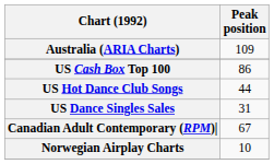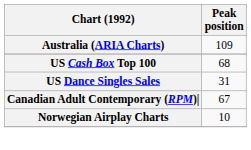 <table class="wikitable sortable plainrowheaders" style="text-align:center;">
 <tr>
 <th scope="col">Chart (1992)</th>
 <th scope="col">Peak<br>position</th>
 </tr>
 <tr>
 <th scope="row">Australia (<a href='#'>ARIA Charts</a>)</th>
 <td>109</td>
 </tr>
 <tr>
 </tr>
 <tr>
 </tr>
 <tr>
 <th scope="row">US <em><a href='#'>Cash Box</a></em> Top 100</th>
-<td>86</td>
-</tr>
-<tr>
-<th scope="row">US <a href='#'>Hot Dance Club Songs</a></th>
-<td style="text-align:center;">44</td>
+<td>68</td>
 </tr>
 <tr>
 <th scope="row">US <a href='#'>Dance Singles Sales</a></th>
 <td style="text-align:center;">31</td>
 </tr>
 <tr>
 <th scope="row">Canadian Adult Contemporary (<em><a href='#'>RPM</a></em>)|</th>
 <td style="text-align:center;">67</td>
 </tr>
 <tr>
 <th scope="row">Norwegian Airplay Charts </th>
 <td style="text-align:center;">10</td>
 </tr>
 <tr>
 </tr>
 </table>
